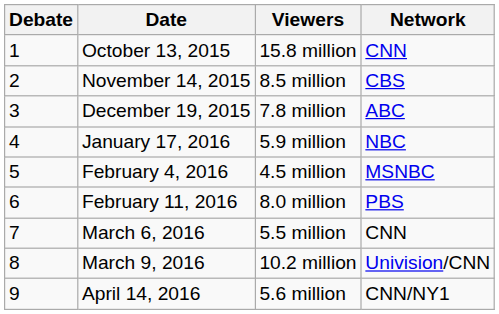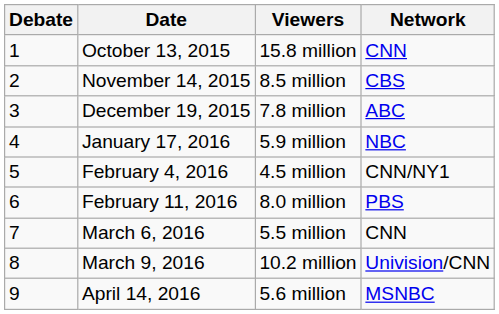 <table class="wikitable">
 <tr>
 <th>Debate</th>
 <th>Date</th>
 <th>Viewers</th>
 <th>Network</th>
 </tr>
 <tr>
 <td>1</td>
 <td>October 13, 2015</td>
 <td>15.8 million</td>
 <td><a href='#'>CNN</a></td>
 </tr>
 <tr>
 <td>2</td>
 <td>November 14, 2015</td>
 <td>8.5 million</td>
 <td><a href='#'>CBS</a></td>
 </tr>
 <tr>
 <td>3</td>
 <td>December 19, 2015</td>
 <td>7.8 million</td>
 <td><a href='#'>ABC</a></td>
 </tr>
 <tr>
 <td>4</td>
 <td>January 17, 2016</td>
 <td>5.9 million</td>
 <td><a href='#'>NBC</a></td>
 </tr>
 <tr>
 <td>5</td>
 <td>February 4, 2016</td>
 <td>4.5 million</td>
-<td><a href='#'>MSNBC</a></td>
+<td>CNN/NY1</td>
 </tr>
 <tr>
 <td>6</td>
 <td>February 11, 2016</td>
 <td>8.0 million</td>
 <td><a href='#'>PBS</a></td>
 </tr>
 <tr>
 <td>7</td>
 <td>March 6, 2016</td>
 <td>5.5 million</td>
 <td>CNN</td>
 </tr>
 <tr>
 <td>8</td>
 <td>March 9, 2016</td>
 <td>10.2 million</td>
 <td><a href='#'>Univision</a>/CNN</td>
 </tr>
 <tr>
 <td>9</td>
 <td>April 14, 2016</td>
 <td>5.6 million</td>
-<td>CNN/NY1</td>
+<td><a href='#'>MSNBC</a></td>
 </tr>
 </table>
